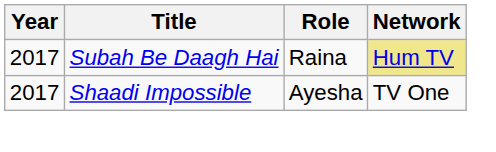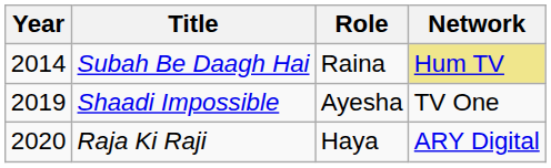 <table class="wikitable">
 <tr>
 <th>Year</th>
 <th>Title</th>
 <th>Role</th>
 <th>Network</th>
 </tr>
 <tr>
-<td>2017</td>
+<td>2014</td>
 <td><em><a href='#'>Subah Be Daagh Hai</a></em></td>
 <td>Raina</td>
 <td style="background: khaki;"><a href='#'>Hum TV</a></td>
 </tr>
 <tr>
-<td>2017</td>
+<td>2019</td>
 <td><em><a href='#'>Shaadi Impossible</a></em></td>
 <td>Ayesha</td>
 <td>TV One</td>
 </tr>
+<tr>
+<td>2020</td>
+<td><em>Raja Ki Raji</em></td>
+<td>Haya</td>
+<td><a href='#'>ARY Digital</a></td>
+</tr>
 </table>
